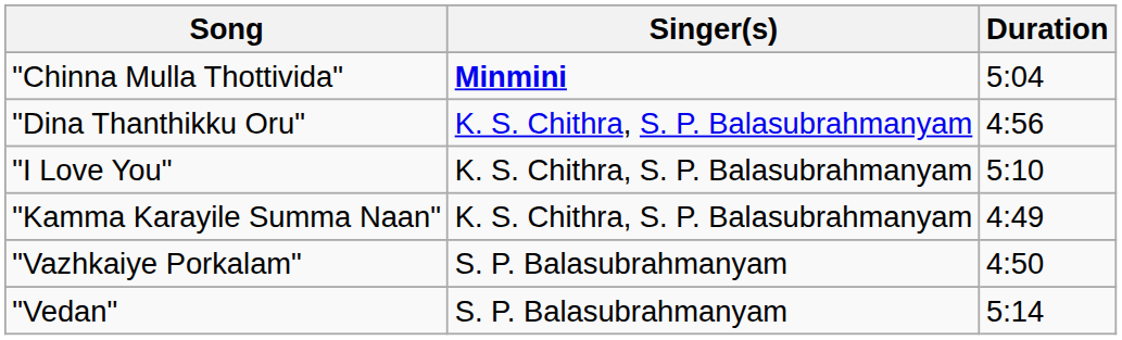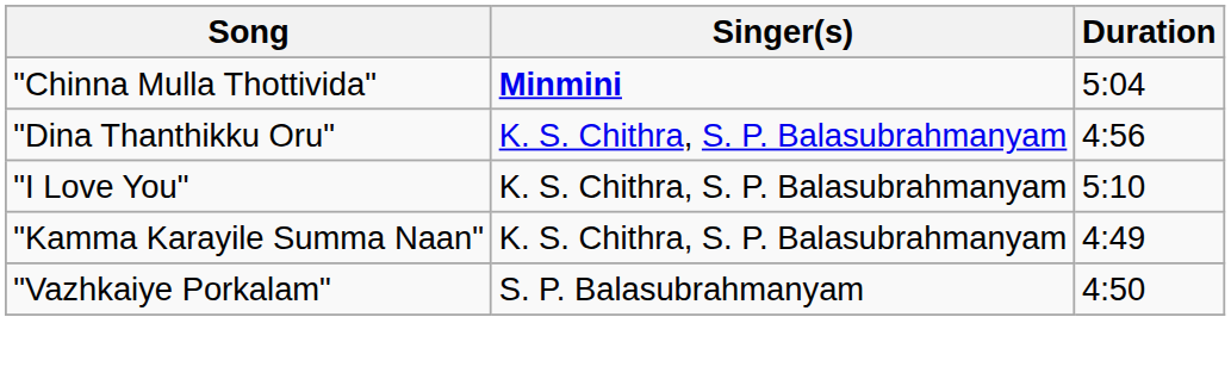 <table class="wikitable" style="font-size:95%;">
 <tr>
 <th>Song</th>
 <th>Singer(s)</th>
 <th>Duration</th>
 </tr>
 <tr>
 <td>"Chinna Mulla Thottivida"</td>
 <td><strong><a href='#'>Minmini</a></strong></td>
 <td>5:04</td>
 </tr>
 <tr>
 <td>"Dina Thanthikku Oru"</td>
 <td><a href='#'>K. S. Chithra</a>, <a href='#'>S. P. Balasubrahmanyam</a></td>
 <td>4:56</td>
 </tr>
 <tr>
 <td>"I Love You"</td>
 <td>K. S. Chithra, S. P. Balasubrahmanyam</td>
 <td>5:10</td>
 </tr>
 <tr>
 <td>"Kamma Karayile Summa Naan"</td>
 <td>K. S. Chithra, S. P. Balasubrahmanyam</td>
 <td>4:49</td>
 </tr>
 <tr>
 <td>"Vazhkaiye Porkalam"</td>
 <td>S. P. Balasubrahmanyam</td>
 <td>4:50</td>
 </tr>
-<tr>
-<td>"Vedan"</td>
-<td>S. P. Balasubrahmanyam</td>
-<td>5:14</td>
-</tr>
 </table>
